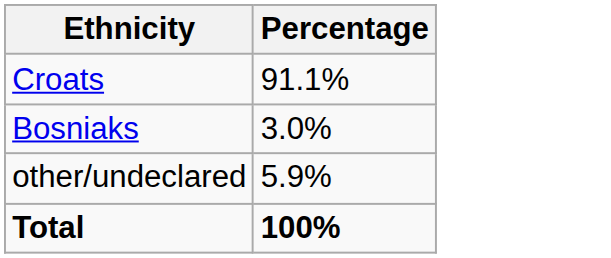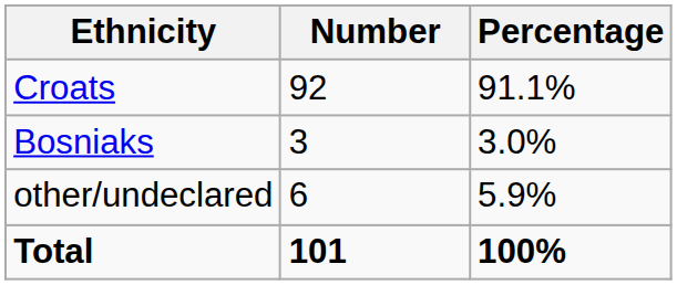 <table class="wikitable">
 <tr>
 <th width="100px">Ethnicity</th>
+<th width="80px">Number</th>
 <th width="80px">Percentage</th>
 </tr>
 <tr>
 <td><a href='#'>Croats</a></td>
+<td>92</td>
 <td>91.1%</td>
 </tr>
 <tr>
 <td><a href='#'>Bosniaks</a></td>
+<td>3</td>
 <td>3.0%</td>
 </tr>
 <tr>
 <td>other/undeclared</td>
+<td>6</td>
 <td>5.9%</td>
 </tr>
 <tr>
 <td><strong>Total</strong></td>
+<td><strong>101</strong></td>
 <td><strong>100%</strong></td>
 </tr>
 </table>
